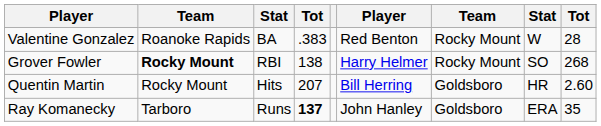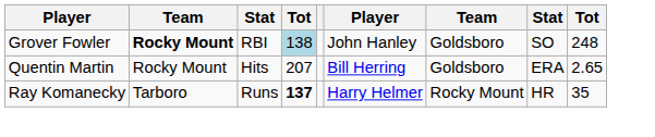 <table class="wikitable">
 <tr>
 <th>Player</th>
 <th>Team</th>
 <th>Stat</th>
 <th>Tot</th>
 <th></th>
 <th>Player</th>
 <th>Team</th>
 <th>Stat</th>
 <th>Tot</th>
 </tr>
 <tr>
-<td>Valentine Gonzalez</td>
-<td>Roanoke Rapids</td>
-<td>BA</td>
-<td>.383</td>
-<td></td>
-<td>Red Benton</td>
-<td>Rocky Mount</td>
-<td>W</td>
-<td>28</td>
-</tr>
-<tr>
 <td>Grover Fowler</td>
 <td><strong>Rocky Mount</strong></td>
 <td>RBI</td>
-<td>138</td>
+<td style="background: lightblue;">138</td>
 <td></td>
-<td><a href='#'>Harry Helmer</a></td>
-<td>Rocky Mount</td>
+<td>John Hanley</td>
+<td>Goldsboro</td>
 <td>SO</td>
-<td>268</td>
+<td>248</td>
 </tr>
 <tr>
 <td>Quentin Martin</td>
 <td>Rocky Mount</td>
 <td>Hits</td>
 <td>207</td>
 <td></td>
 <td><a href='#'>Bill Herring</a></td>
 <td>Goldsboro</td>
-<td>HR</td>
-<td>2.60</td>
+<td>ERA</td>
+<td>2.65</td>
 </tr>
 <tr>
 <td>Ray Komanecky</td>
 <td>Tarboro</td>
 <td>Runs</td>
 <td><strong>137</strong></td>
 <td></td>
-<td>John Hanley</td>
-<td>Goldsboro</td>
-<td>ERA</td>
+<td><a href='#'>Harry Helmer</a></td>
+<td>Rocky Mount</td>
+<td>HR</td>
 <td>35</td>
 </tr>
 </table>
